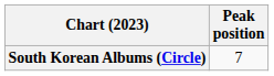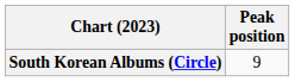 <table class="wikitable sortable plainrowheaders" style="text-align:center">
 <tr>
 <th scope="col">Chart (2023)</th>
 <th scope="col">Peak<br>position</th>
 </tr>
 <tr>
 <th scope="row">South Korean Albums (<a href='#'>Circle</a>)</th>
-<td>7</td>
+<td>9</td>
 </tr>
 </table>
